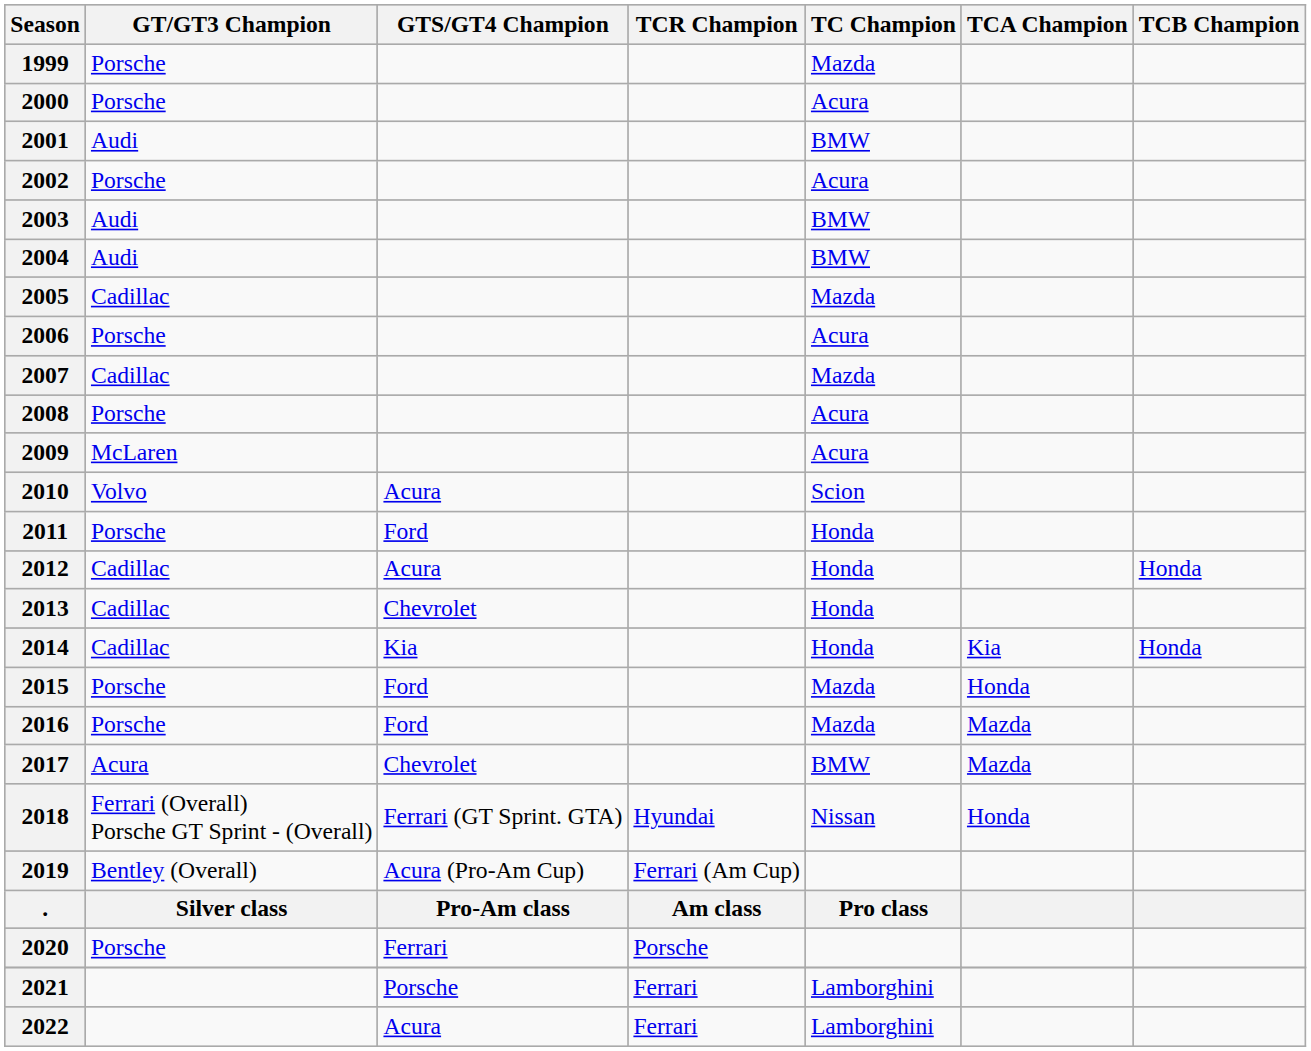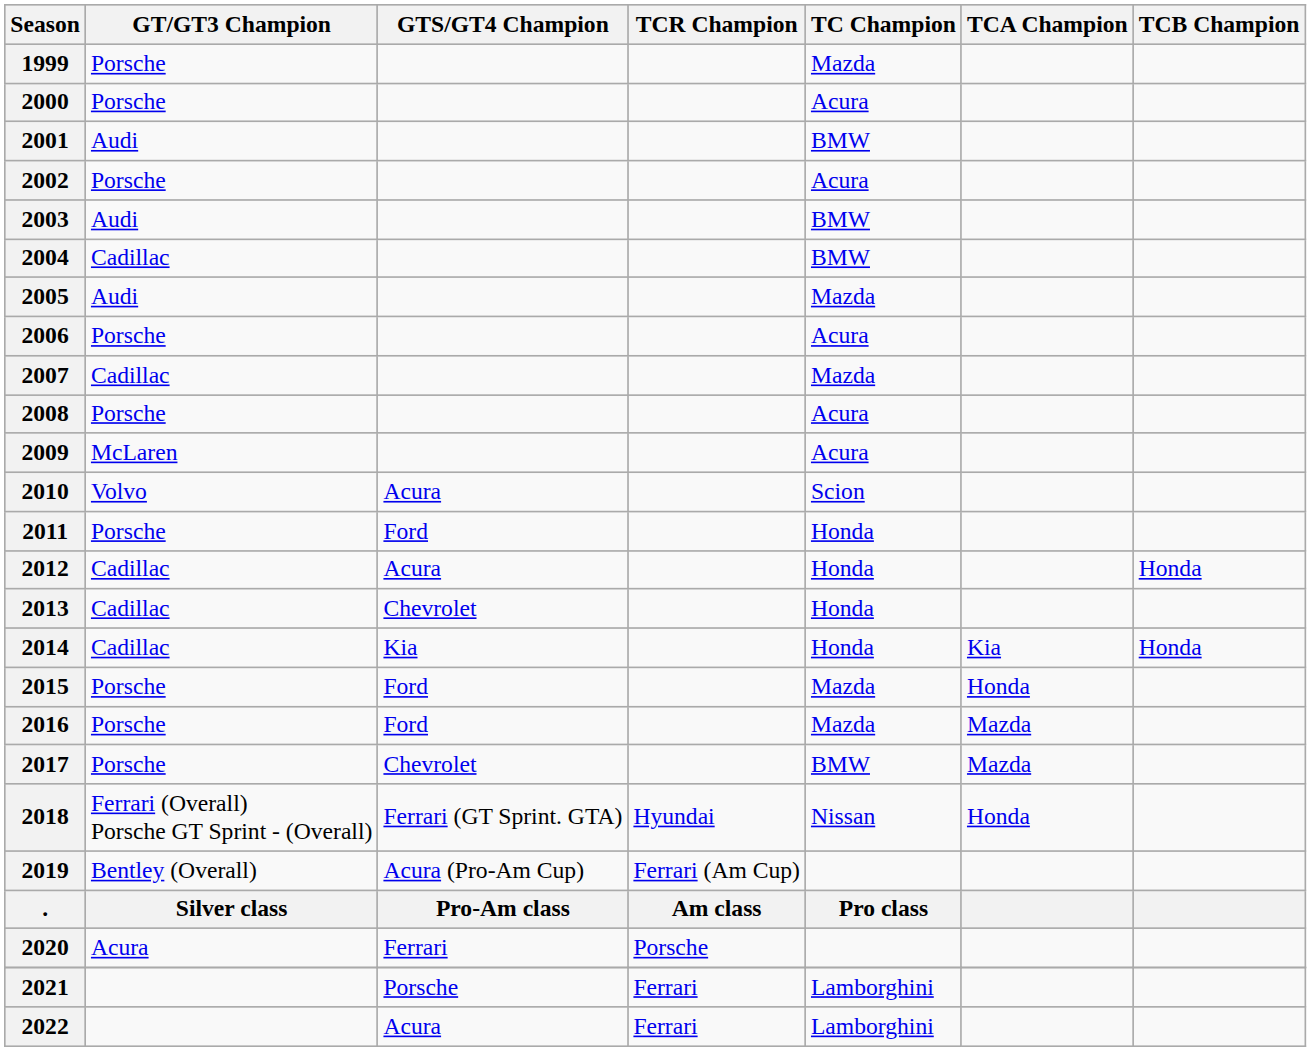 <table class="wikitable" style="font-size: 90%;">
 <tr>
 <th>Season</th>
 <th>GT/GT3 Champion</th>
 <th>GTS/GT4 Champion</th>
 <th>TCR Champion</th>
 <th>TC Champion</th>
 <th>TCA Champion</th>
 <th>TCB Champion</th>
 </tr>
 <tr>
 <th>1999</th>
 <td align="left"> <a href='#'>Porsche</a></td>
 <td></td>
 <td></td>
 <td> <a href='#'>Mazda</a></td>
 <td></td>
 <td></td>
 </tr>
 <tr>
 <th>2000</th>
 <td align="left"> <a href='#'>Porsche</a></td>
 <td></td>
 <td></td>
 <td align="left"> <a href='#'>Acura</a></td>
 <td></td>
 <td></td>
 </tr>
 <tr>
 <th>2001</th>
 <td align="left"> <a href='#'>Audi</a></td>
 <td></td>
 <td></td>
 <td align="left"> <a href='#'>BMW</a></td>
 <td></td>
 <td></td>
 </tr>
 <tr>
 <th>2002</th>
 <td align="left"> <a href='#'>Porsche</a></td>
 <td></td>
 <td></td>
 <td align="left"> <a href='#'>Acura</a></td>
 <td></td>
 <td></td>
 </tr>
 <tr>
 <th>2003</th>
 <td align="left"> <a href='#'>Audi</a></td>
 <td></td>
 <td></td>
 <td align="left"> <a href='#'>BMW</a></td>
 <td></td>
 <td></td>
 </tr>
 <tr>
 <th>2004</th>
-<td align="left"> <a href='#'>Audi</a></td>
+<td align="left"> <a href='#'>Cadillac</a></td>
 <td></td>
 <td></td>
 <td align="left"> <a href='#'>BMW</a></td>
 <td></td>
 <td></td>
 </tr>
 <tr>
 <th>2005</th>
-<td align="left"> <a href='#'>Cadillac</a></td>
+<td align="left"> <a href='#'>Audi</a></td>
 <td></td>
 <td></td>
 <td align="left"> <a href='#'>Mazda</a></td>
 <td></td>
 <td></td>
 </tr>
 <tr>
 <th>2006</th>
 <td align="left"> <a href='#'>Porsche</a></td>
 <td></td>
 <td></td>
 <td align="left"> <a href='#'>Acura</a></td>
 <td></td>
 <td></td>
 </tr>
 <tr>
 <th>2007</th>
 <td align="left"> <a href='#'>Cadillac</a></td>
 <td></td>
 <td></td>
 <td align="left"> <a href='#'>Mazda</a></td>
 <td></td>
 <td></td>
 </tr>
 <tr>
 <th>2008</th>
 <td align="left"> <a href='#'>Porsche</a></td>
 <td></td>
 <td></td>
 <td align="left"> <a href='#'>Acura</a></td>
 <td></td>
 <td></td>
 </tr>
 <tr>
 <th>2009</th>
 <td align="left"> <a href='#'>McLaren</a></td>
 <td></td>
 <td></td>
 <td align="left"> <a href='#'>Acura</a></td>
 <td></td>
 <td></td>
 </tr>
 <tr>
 <th>2010</th>
 <td align="left"> <a href='#'>Volvo</a></td>
 <td align="left"> <a href='#'>Acura</a></td>
 <td></td>
 <td align="left"> <a href='#'>Scion</a></td>
 <td></td>
 <td></td>
 </tr>
 <tr>
 <th>2011</th>
 <td align="left"> <a href='#'>Porsche</a></td>
 <td align="left"> <a href='#'>Ford</a></td>
 <td></td>
 <td align="left"> <a href='#'>Honda</a></td>
 <td></td>
 <td></td>
 </tr>
 <tr>
 <th>2012</th>
 <td align="left"> <a href='#'>Cadillac</a></td>
 <td align="left"> <a href='#'>Acura</a></td>
 <td></td>
 <td align="left"> <a href='#'>Honda</a></td>
 <td></td>
 <td align="left"> <a href='#'>Honda</a></td>
 </tr>
 <tr>
 <th>2013</th>
 <td align="left"> <a href='#'>Cadillac</a></td>
 <td align="left"> <a href='#'>Chevrolet</a></td>
 <td></td>
 <td align="left"> <a href='#'>Honda</a></td>
 <td></td>
 <td></td>
 </tr>
 <tr>
 <th>2014</th>
 <td align="left"> <a href='#'>Cadillac</a></td>
 <td align="left"> <a href='#'>Kia</a></td>
 <td></td>
 <td align="left"> <a href='#'>Honda</a></td>
 <td align="left"> <a href='#'>Kia</a></td>
 <td align="left"> <a href='#'>Honda</a></td>
 </tr>
 <tr>
 <th>2015</th>
 <td align="left"> <a href='#'>Porsche</a></td>
 <td align="left"> <a href='#'>Ford</a></td>
 <td></td>
 <td align="left"> <a href='#'>Mazda</a></td>
 <td align="left"> <a href='#'>Honda</a></td>
 <td></td>
 </tr>
 <tr>
 <th>2016</th>
 <td align="left"> <a href='#'>Porsche</a></td>
 <td> <a href='#'>Ford</a></td>
 <td></td>
 <td> <a href='#'>Mazda</a></td>
 <td> <a href='#'>Mazda</a></td>
 <td></td>
 </tr>
 <tr>
 <th>2017</th>
-<td align="left"> <a href='#'>Acura</a></td>
+<td align="left"> <a href='#'>Porsche</a></td>
 <td> <a href='#'>Chevrolet</a></td>
 <td></td>
 <td> <a href='#'>BMW</a></td>
 <td> <a href='#'>Mazda</a></td>
 <td></td>
 </tr>
 <tr>
 <th>2018</th>
 <td align="left"> <a href='#'>Ferrari</a> (Overall)<br>   Porsche GT Sprint - (Overall)</td>
 <td> <a href='#'>Ferrari</a> (GT Sprint. GTA)</td>
 <td> <a href='#'>Hyundai</a></td>
 <td> <a href='#'>Nissan</a></td>
 <td> <a href='#'>Honda</a></td>
 <td></td>
 </tr>
 <tr>
 <th>2019</th>
 <td align="left"> <a href='#'>Bentley</a> (Overall)</td>
 <td> <a href='#'>Acura</a> (Pro-Am Cup)</td>
 <td> <a href='#'>Ferrari</a> (Am Cup)</td>
 <td></td>
 <td></td>
 <td></td>
 </tr>
 <tr>
 <th>.</th>
 <th>Silver class</th>
 <th>Pro-Am class</th>
 <th>Am class</th>
 <th>Pro class</th>
 <th></th>
 <th></th>
 </tr>
 <tr>
 <th>2020</th>
-<td align="left"> <a href='#'>Porsche</a></td>
+<td align="left"> <a href='#'>Acura</a></td>
 <td align="left"> <a href='#'>Ferrari</a></td>
 <td align="left"> <a href='#'>Porsche</a></td>
 <td></td>
 <td></td>
 <td></td>
 </tr>
 <tr>
 </tr>
 <tr>
 <th>2021</th>
 <td align="left"></td>
 <td align="left"> <a href='#'>Porsche</a></td>
 <td align="left"> <a href='#'>Ferrari</a></td>
 <td align="left"> <a href='#'>Lamborghini</a></td>
 <td></td>
 <td></td>
 </tr>
 <tr>
 <th>2022</th>
 <td align="left"></td>
 <td align="left"> <a href='#'>Acura</a></td>
 <td align="left"> <a href='#'>Ferrari</a></td>
 <td align="left"> <a href='#'>Lamborghini</a></td>
 <td></td>
 <td></td>
 </tr>
 </table>
